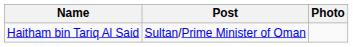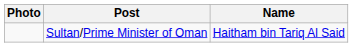 <table class="wikitable">
 <tr>
+<th>Photo</th>
+<th>Post</th>
 <th>Name</th>
-<th>Post</th>
-<th>Photo</th>
 </tr>
 <tr>
+<td></td>
+<td><a href='#'>Sultan</a>/<a href='#'>Prime Minister of Oman</a></td>
 <td><a href='#'>Haitham bin Tariq Al Said</a></td>
-<td><a href='#'>Sultan</a>/<a href='#'>Prime Minister of Oman</a></td>
-<td></td>
 </tr>
 </table>
